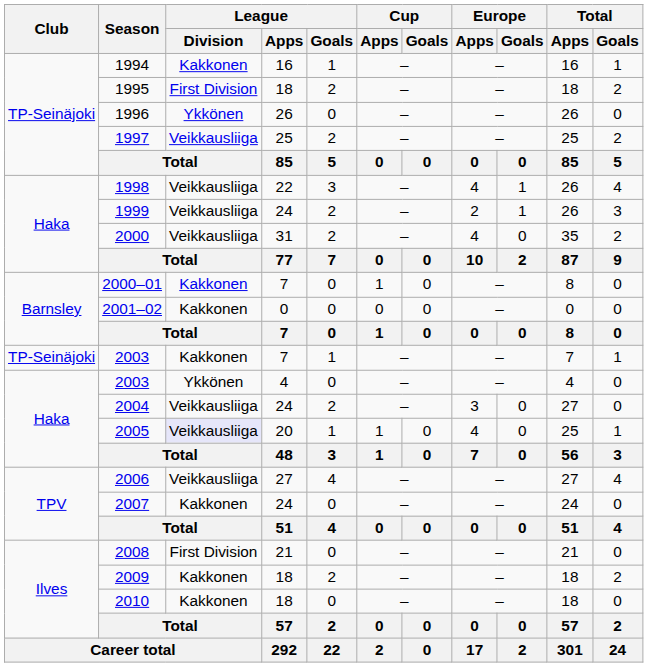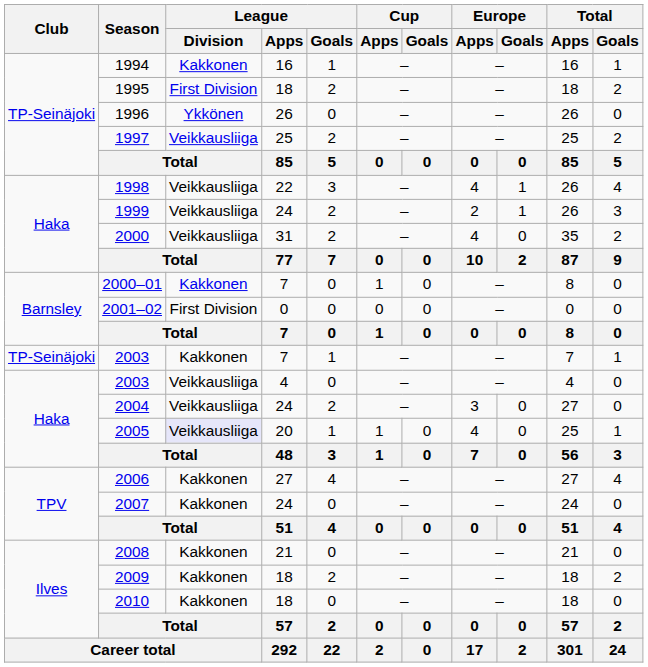 <table class="wikitable" style="text-align:center">
 <tr>
 <th rowspan="2">Club</th>
 <th rowspan="2">Season</th>
 <th colspan="3">League</th>
 <th colspan="2">Cup</th>
 <th colspan="2">Europe</th>
 <th colspan="2">Total</th>
 </tr>
 <tr>
 <th>Division</th>
 <th>Apps</th>
 <th>Goals</th>
 <th>Apps</th>
 <th>Goals</th>
 <th>Apps</th>
 <th>Goals</th>
 <th>Apps</th>
 <th>Goals</th>
 </tr>
 <tr>
 <td rowspan=5><a href='#'>TP-Seinäjoki</a></td>
 <td>1994</td>
 <td><a href='#'>Kakkonen</a></td>
 <td>16</td>
 <td>1</td>
 <td colspan=2>–</td>
 <td colspan=2>–</td>
 <td>16</td>
 <td>1</td>
 </tr>
 <tr>
 <td>1995</td>
 <td><a href='#'>First Division</a></td>
 <td>18</td>
 <td>2</td>
 <td colspan=2>–</td>
 <td colspan=2>–</td>
 <td>18</td>
 <td>2</td>
 </tr>
 <tr>
 <td>1996</td>
 <td><a href='#'>Ykkönen</a></td>
 <td>26</td>
 <td>0</td>
 <td colspan=2>–</td>
 <td colspan=2>–</td>
 <td>26</td>
 <td>0</td>
 </tr>
 <tr>
 <td><a href='#'>1997</a></td>
 <td><a href='#'>Veikkausliiga</a></td>
 <td>25</td>
 <td>2</td>
 <td colspan=2>–</td>
 <td colspan=2>–</td>
 <td>25</td>
 <td>2</td>
 </tr>
 <tr>
 <th colspan=2>Total</th>
 <th>85</th>
 <th>5</th>
 <th>0</th>
 <th>0</th>
 <th>0</th>
 <th>0</th>
 <th>85</th>
 <th>5</th>
 </tr>
 <tr>
 <td rowspan=4><a href='#'>Haka</a></td>
 <td><a href='#'>1998</a></td>
 <td>Veikkausliiga</td>
 <td>22</td>
 <td>3</td>
 <td colspan=2>–</td>
 <td>4</td>
 <td>1</td>
 <td>26</td>
 <td>4</td>
 </tr>
 <tr>
 <td><a href='#'>1999</a></td>
 <td>Veikkausliiga</td>
 <td>24</td>
 <td>2</td>
 <td colspan=2>–</td>
 <td>2</td>
 <td>1</td>
 <td>26</td>
 <td>3</td>
 </tr>
 <tr>
 <td><a href='#'>2000</a></td>
 <td>Veikkausliiga</td>
 <td>31</td>
 <td>2</td>
 <td colspan=2>–</td>
 <td>4</td>
 <td>0</td>
 <td>35</td>
 <td>2</td>
 </tr>
 <tr>
 <th colspan=2>Total</th>
 <th>77</th>
 <th>7</th>
 <th>0</th>
 <th>0</th>
 <th>10</th>
 <th>2</th>
 <th>87</th>
 <th>9</th>
 </tr>
 <tr>
 <td rowspan=3><a href='#'>Barnsley</a></td>
 <td><a href='#'>2000–01</a></td>
 <td><a href='#'>Kakkonen</a></td>
 <td>7</td>
 <td>0</td>
 <td>1</td>
 <td>0</td>
 <td colspan=2>–</td>
 <td>8</td>
 <td>0</td>
 </tr>
 <tr>
 <td><a href='#'>2001–02</a></td>
-<td>Kakkonen</td>
+<td>First Division</td>
 <td>0</td>
 <td>0</td>
 <td>0</td>
 <td>0</td>
 <td colspan=2>–</td>
 <td>0</td>
 <td>0</td>
 </tr>
 <tr>
 <th colspan=2>Total</th>
 <th>7</th>
 <th>0</th>
 <th>1</th>
 <th>0</th>
 <th>0</th>
 <th>0</th>
 <th>8</th>
 <th>0</th>
 </tr>
 <tr>
 <td><a href='#'>TP-Seinäjoki</a></td>
 <td><a href='#'>2003</a></td>
 <td>Kakkonen</td>
 <td>7</td>
 <td>1</td>
 <td colspan=2>–</td>
 <td colspan=2>–</td>
 <td>7</td>
 <td>1</td>
 </tr>
 <tr>
 <td rowspan=4><a href='#'>Haka</a></td>
 <td><a href='#'>2003</a></td>
-<td>Ykkönen</td>
+<td>Veikkausliiga</td>
 <td>4</td>
 <td>0</td>
 <td colspan=2>–</td>
 <td colspan=2>–</td>
 <td>4</td>
 <td>0</td>
 </tr>
 <tr>
 <td><a href='#'>2004</a></td>
 <td>Veikkausliiga</td>
 <td>24</td>
 <td>2</td>
 <td colspan=2>–</td>
 <td>3</td>
 <td>0</td>
 <td>27</td>
 <td>0</td>
 </tr>
 <tr>
 <td><a href='#'>2005</a></td>
 <td style="background: lavender;">Veikkausliiga</td>
 <td>20</td>
 <td>1</td>
 <td>1</td>
 <td>0</td>
 <td>4</td>
 <td>0</td>
 <td>25</td>
 <td>1</td>
 </tr>
 <tr>
 <th colspan=2>Total</th>
 <th>48</th>
 <th>3</th>
 <th>1</th>
 <th>0</th>
 <th>7</th>
 <th>0</th>
 <th>56</th>
 <th>3</th>
 </tr>
 <tr>
 <td rowspan=3><a href='#'>TPV</a></td>
 <td><a href='#'>2006</a></td>
-<td>Veikkausliiga</td>
+<td>Kakkonen</td>
 <td>27</td>
 <td>4</td>
 <td colspan=2>–</td>
 <td colspan=2>–</td>
 <td>27</td>
 <td>4</td>
 </tr>
 <tr>
 <td><a href='#'>2007</a></td>
 <td>Kakkonen</td>
 <td>24</td>
 <td>0</td>
 <td colspan=2>–</td>
 <td colspan=2>–</td>
 <td>24</td>
 <td>0</td>
 </tr>
 <tr>
 <th colspan=2>Total</th>
 <th>51</th>
 <th>4</th>
 <th>0</th>
 <th>0</th>
 <th>0</th>
 <th>0</th>
 <th>51</th>
 <th>4</th>
 </tr>
 <tr>
 <td rowspan=4><a href='#'>Ilves</a></td>
 <td><a href='#'>2008</a></td>
-<td>First Division</td>
+<td>Kakkonen</td>
 <td>21</td>
 <td>0</td>
 <td colspan=2>–</td>
 <td colspan=2>–</td>
 <td>21</td>
 <td>0</td>
 </tr>
 <tr>
 <td><a href='#'>2009</a></td>
 <td>Kakkonen</td>
 <td>18</td>
 <td>2</td>
 <td colspan=2>–</td>
 <td colspan=2>–</td>
 <td>18</td>
 <td>2</td>
 </tr>
 <tr>
 <td><a href='#'>2010</a></td>
 <td>Kakkonen</td>
 <td>18</td>
 <td>0</td>
 <td colspan=2>–</td>
 <td colspan=2>–</td>
 <td>18</td>
 <td>0</td>
 </tr>
 <tr>
 <th colspan=2>Total</th>
 <th>57</th>
 <th>2</th>
 <th>0</th>
 <th>0</th>
 <th>0</th>
 <th>0</th>
 <th>57</th>
 <th>2</th>
 </tr>
 <tr>
 <th colspan="3">Career total</th>
 <th>292</th>
 <th>22</th>
 <th>2</th>
 <th>0</th>
 <th>17</th>
 <th>2</th>
 <th>301</th>
 <th>24</th>
 </tr>
 </table>
